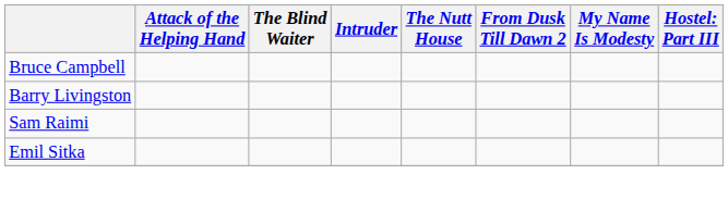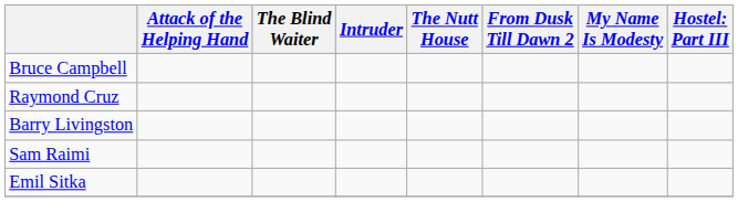 <table class="wikitable">
 <tr style="background:#b0c4de; text-align:center;">
 <th></th>
 <th><em><a href='#'>Attack of the<br>Helping Hand</a></em></th>
 <th><em>The Blind<br>Waiter</em></th>
 <th><em><a href='#'>Intruder</a></em></th>
 <th><em><a href='#'>The Nutt<br>House</a></em></th>
 <th><em><a href='#'>From Dusk<br>Till Dawn 2</a></em></th>
 <th><em><a href='#'>My Name<br>Is Modesty</a></em></th>
 <th><em><a href='#'>Hostel:<br>Part III</a></em></th>
 </tr>
 <tr>
 <td><a href='#'>Bruce Campbell</a></td>
+<td></td>
+<td></td>
+<td></td>
+<td></td>
+<td></td>
+<td></td>
+<td></td>
+</tr>
+<tr>
+<td><a href='#'>Raymond Cruz</a></td>
 <td></td>
 <td></td>
 <td></td>
 <td></td>
 <td></td>
 <td></td>
 <td></td>
 </tr>
 <tr>
 <td><a href='#'>Barry Livingston</a></td>
 <td></td>
 <td></td>
 <td></td>
 <td></td>
 <td></td>
 <td></td>
 <td></td>
 </tr>
 <tr>
 <td><a href='#'>Sam Raimi</a></td>
 <td></td>
 <td></td>
 <td></td>
 <td></td>
 <td></td>
 <td></td>
 <td></td>
 </tr>
 <tr>
 <td><a href='#'>Emil Sitka</a></td>
 <td></td>
 <td></td>
 <td></td>
 <td></td>
 <td></td>
 <td></td>
 <td></td>
 </tr>
 <tr>
 </tr>
 </table>
